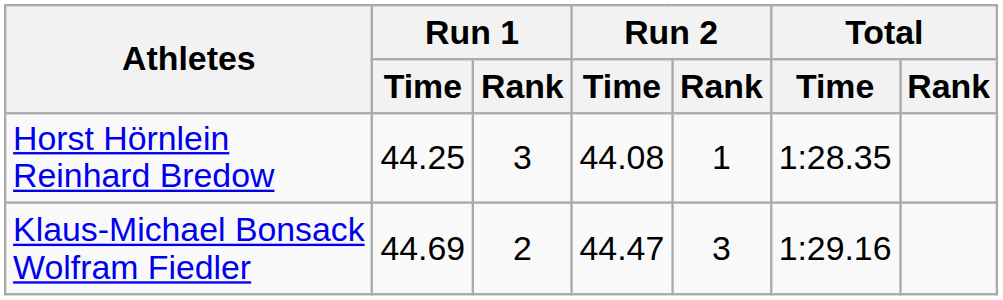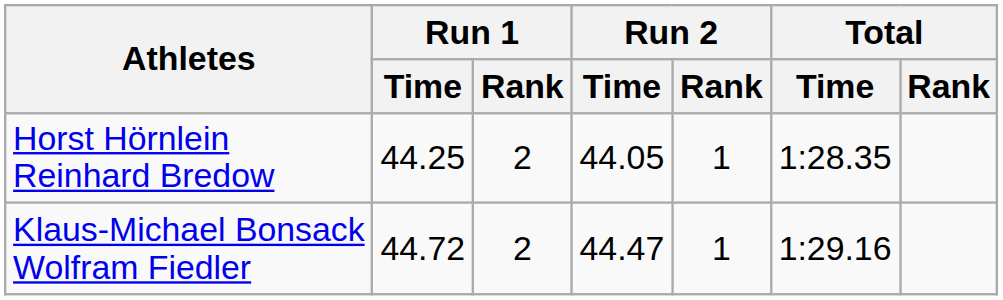 <table class="wikitable" border="1" style="font-size:90%">
 <tr>
 <th rowspan="2">Athletes</th>
 <th colspan="2">Run 1</th>
 <th colspan="2">Run 2</th>
 <th colspan="2">Total</th>
 </tr>
 <tr>
 <th>Time</th>
 <th>Rank</th>
 <th>Time</th>
 <th>Rank</th>
 <th>Time</th>
 <th>Rank</th>
 </tr>
 <tr>
 <td><a href='#'>Horst Hörnlein</a><br><a href='#'>Reinhard Bredow</a></td>
 <td align="center">44.25</td>
-<td align="center">3</td>
-<td align="center">44.08</td>
+<td align="center">2</td>
+<td align="center">44.05</td>
 <td align="center">1</td>
 <td align="center">1:28.35</td>
 <td align="center"></td>
 </tr>
 <tr>
 <td><a href='#'>Klaus-Michael Bonsack</a><br><a href='#'>Wolfram Fiedler</a></td>
-<td align="center">44.69</td>
+<td align="center">44.72</td>
 <td align="center">2</td>
 <td align="center">44.47</td>
-<td align="center">3</td>
+<td align="center">1</td>
 <td align="center">1:29.16</td>
 <td align="center"></td>
 </tr>
 </table>
